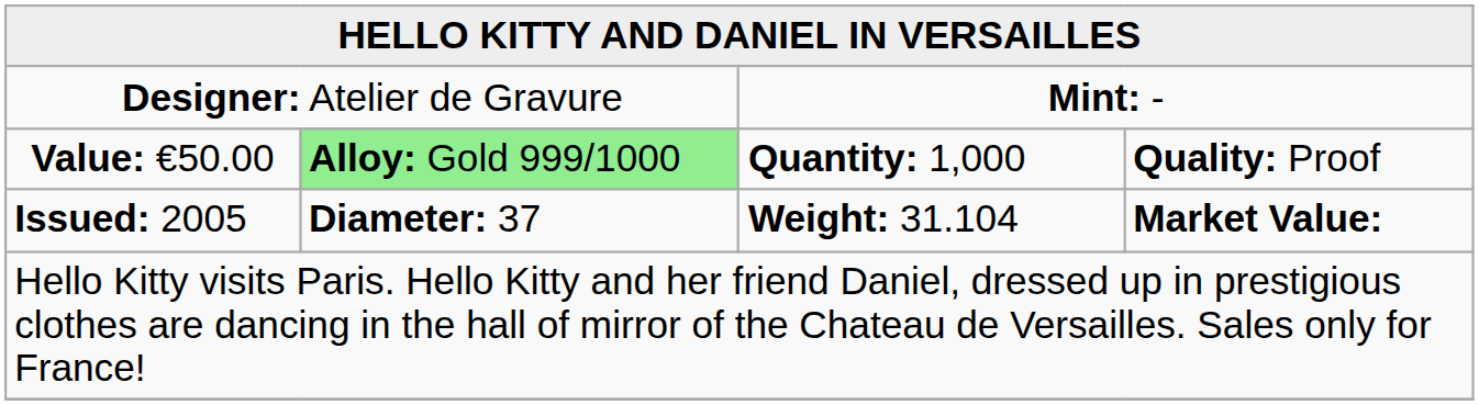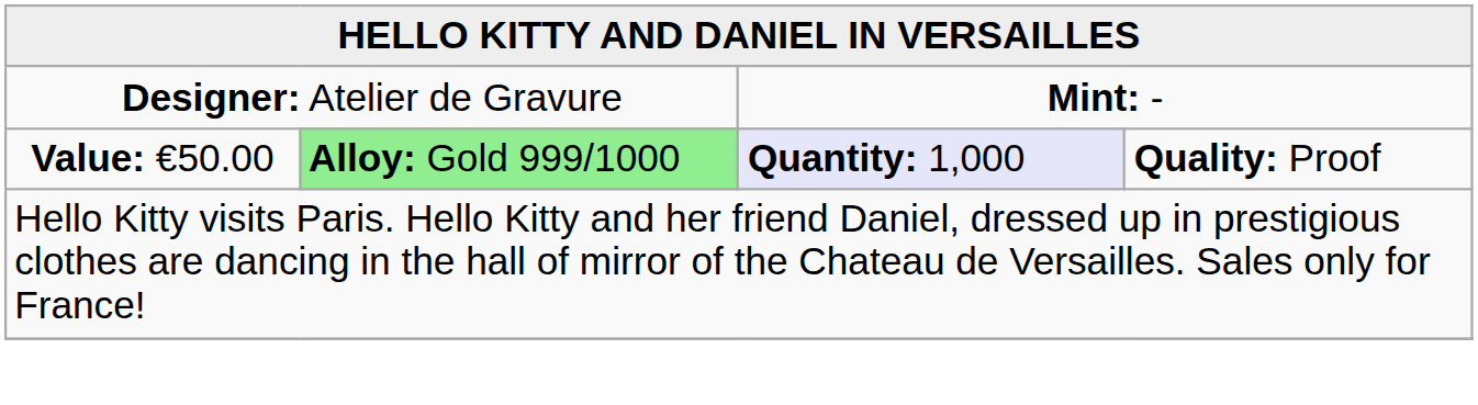 <table class="wikitable">
 <tr>
 <th colspan="4" align=center style="background:#eeeeee;">HELLO KITTY AND DANIEL IN VERSAILLES</th>
 </tr>
 <tr>
 <td colspan="2" width="50%" align=center><strong>Designer:</strong>	Atelier de Gravure</td>
 <td colspan="2" width="50%" align=center><strong>Mint:</strong> -</td>
 </tr>
 <tr>
 <td align=center><strong>Value:</strong>	€50.00</td>
 <td style="background: lightgreen;"><strong>Alloy:</strong>	Gold 999/1000</td>
-<td><strong>Quantity:</strong>	1,000</td>
+<td style="background: lavender;"><strong>Quantity:</strong>	1,000</td>
 <td><strong>Quality:</strong>	Proof</td>
-</tr>
-<tr>
-<td><strong>Issued:</strong>	2005</td>
-<td><strong>Diameter:</strong>	37</td>
-<td><strong>Weight:</strong>	31.104</td>
-<td><strong>Market Value:</strong></td>
 </tr>
 <tr>
 <td colspan="4" align=left>Hello Kitty visits Paris. Hello Kitty and her friend Daniel, dressed up in prestigious clothes are dancing in the hall of mirror of the Chateau de Versailles. Sales only for France!</td>
 </tr>
 <tr>
 </tr>
 </table>
